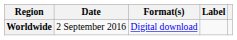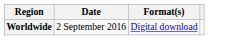 <table class="wikitable plainrowheaders">
 <tr>
 <th scope="col">Region</th>
 <th scope="col">Date</th>
 <th scope="col">Format(s)</th>
-<th scope="col">Label</th>
 <th scope="col"></th>
 </tr>
 <tr>
 <th scope="row">Worldwide</th>
 <td>2 September 2016</td>
 <td><a href='#'>Digital download</a></td>
 <td></td>
-<td></td>
 </tr>
 </table>
